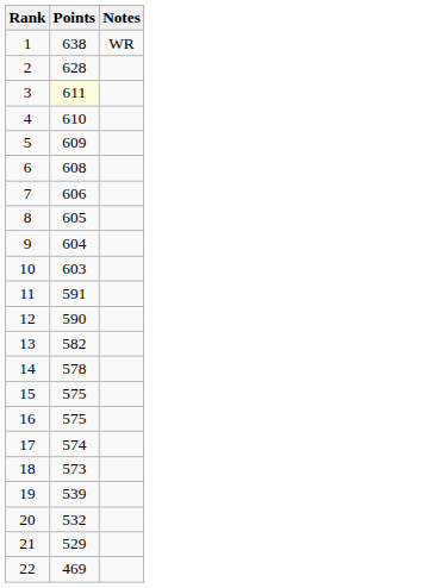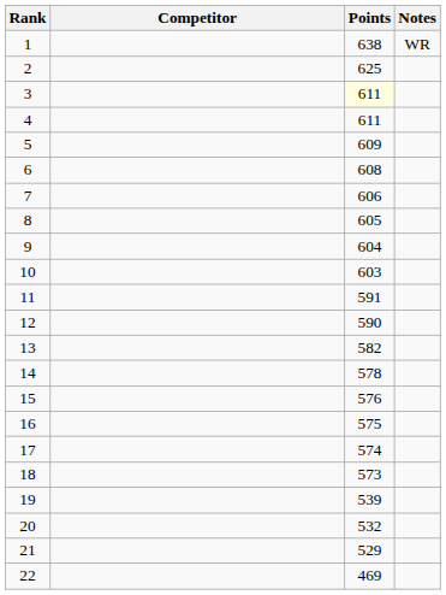 <table class="wikitable" style="text-align:center">
 <tr>
 <th>Rank</th>
+<th style="width:18em">Competitor</th>
 <th>Points</th>
 <th>Notes</th>
 </tr>
 <tr>
 <td>1</td>
+<td style="text-align:left"></td>
 <td>638</td>
 <td>WR</td>
 </tr>
 <tr>
 <td>2</td>
-<td>628</td>
+<td style="text-align:left"></td>
+<td>625</td>
 <td></td>
 </tr>
 <tr>
 <td>3</td>
+<td style="text-align:left"></td>
 <td style="background: lightyellow;">611</td>
 <td></td>
 </tr>
 <tr>
 <td>4</td>
-<td>610</td>
+<td style="text-align:left"></td>
+<td>611</td>
 <td></td>
 </tr>
 <tr>
 <td>5</td>
+<td style="text-align:left"></td>
 <td>609</td>
 <td></td>
 </tr>
 <tr>
 <td>6</td>
+<td style="text-align:left"></td>
 <td>608</td>
 <td></td>
 </tr>
 <tr>
 <td>7</td>
+<td style="text-align:left"></td>
 <td>606</td>
 <td></td>
 </tr>
 <tr>
 <td>8</td>
+<td style="text-align:left"></td>
 <td>605</td>
 <td></td>
 </tr>
 <tr>
 <td>9</td>
+<td style="text-align:left"></td>
 <td>604</td>
 <td></td>
 </tr>
 <tr>
 <td>10</td>
+<td style="text-align:left"></td>
 <td>603</td>
 <td></td>
 </tr>
 <tr>
 <td>11</td>
+<td style="text-align:left"></td>
 <td>591</td>
 <td></td>
 </tr>
 <tr>
 <td>12</td>
+<td style="text-align:left"></td>
 <td>590</td>
 <td></td>
 </tr>
 <tr>
 <td>13</td>
+<td style="text-align:left"></td>
 <td>582</td>
 <td></td>
 </tr>
 <tr>
 <td>14</td>
+<td style="text-align:left"></td>
 <td>578</td>
 <td></td>
 </tr>
 <tr>
 <td>15</td>
-<td>575</td>
+<td style="text-align:left"></td>
+<td>576</td>
 <td></td>
 </tr>
 <tr>
 <td>16</td>
+<td style="text-align:left"></td>
 <td>575</td>
 <td></td>
 </tr>
 <tr>
 <td>17</td>
+<td style="text-align:left"></td>
 <td>574</td>
 <td></td>
 </tr>
 <tr>
 <td>18</td>
+<td style="text-align:left"></td>
 <td>573</td>
 <td></td>
 </tr>
 <tr>
 <td>19</td>
+<td style="text-align:left"></td>
 <td>539</td>
 <td></td>
 </tr>
 <tr>
 <td>20</td>
+<td style="text-align:left"></td>
 <td>532</td>
 <td></td>
 </tr>
 <tr>
 <td>21</td>
+<td style="text-align:left"></td>
 <td>529</td>
 <td></td>
 </tr>
 <tr>
 <td>22</td>
+<td style="text-align:left"></td>
 <td>469</td>
 <td></td>
 </tr>
 </table>
